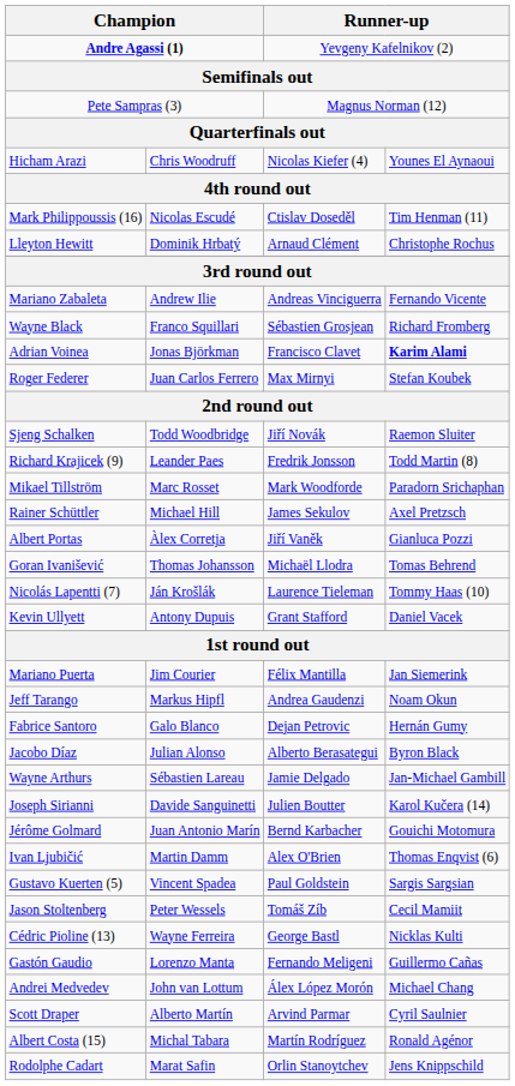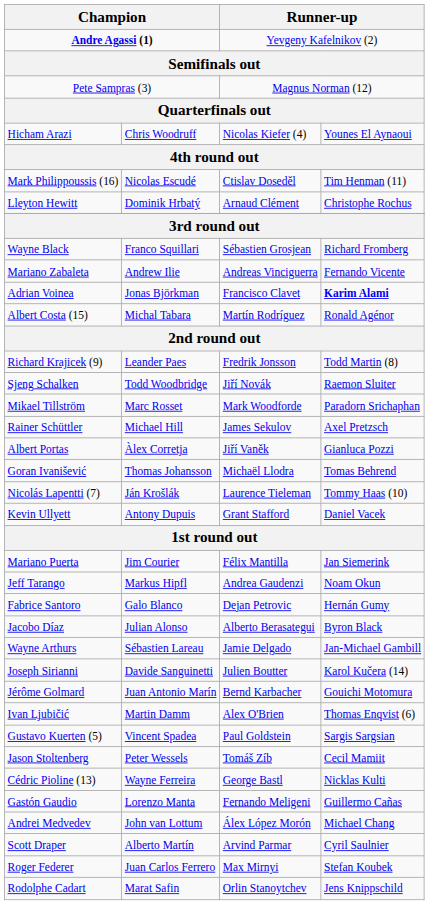 <table class="wikitable collapsible">
 <tr style=font-size:110%>
 <th colspan="2"><strong>Champion</strong></th>
 <th colspan="2">Runner-up</th>
 </tr>
 <tr align=center>
 <td colspan="2"> <small><strong><a href='#'>Andre Agassi</a> (1)</strong></small></td>
 <td colspan="2"> <small><a href='#'>Yevgeny Kafelnikov</a> (2)</small></td>
 </tr>
 <tr style=font-size:110%>
 <th colspan="4">Semifinals out</th>
 </tr>
 <tr align=center>
 <td colspan="2"> <small><a href='#'>Pete Sampras</a> (3)</small></td>
 <td colspan="2"> <small><a href='#'>Magnus Norman</a> (12)</small></td>
 </tr>
 <tr style=font-size:110%>
 <th colspan="4">Quarterfinals out</th>
 </tr>
 <tr>
 <td> <small><a href='#'>Hicham Arazi</a></small></td>
 <td> <small><a href='#'>Chris Woodruff</a></small></td>
 <td> <small><a href='#'>Nicolas Kiefer</a> (4)</small></td>
 <td> <small><a href='#'>Younes El Aynaoui</a></small></td>
 </tr>
 <tr style=font-size:110%>
 <th colspan="4">4th round out</th>
 </tr>
 <tr>
 <td> <small><a href='#'>Mark Philippoussis</a> (16)</small></td>
 <td> <small><a href='#'>Nicolas Escudé</a> </small></td>
 <td> <small><a href='#'>Ctislav Doseděl</a> </small></td>
 <td> <small><a href='#'>Tim Henman</a> (11)</small></td>
 </tr>
 <tr>
 <td> <small><a href='#'>Lleyton Hewitt</a></small></td>
 <td> <small><a href='#'>Dominik Hrbatý</a> </small></td>
 <td> <small><a href='#'>Arnaud Clément</a> </small></td>
 <td> <small><a href='#'>Christophe Rochus</a> </small></td>
 </tr>
 <tr>
 </tr>
 <tr style=font-size:110%>
 <th colspan="4">3rd round out</th>
 </tr>
 <tr>
+<td> <small><a href='#'>Wayne Black</a> </small></td>
+<td> <small><a href='#'>Franco Squillari</a> </small></td>
+<td> <small><a href='#'>Sébastien Grosjean</a> </small></td>
+<td> <small><a href='#'>Richard Fromberg</a></small></td>
+</tr>
+<tr>
 <td> <small><a href='#'>Mariano Zabaleta</a> </small></td>
 <td> <small><a href='#'>Andrew Ilie</a>  </small></td>
 <td> <small><a href='#'>Andreas Vinciguerra</a> </small></td>
 <td> <small><a href='#'>Fernando Vicente</a> </small></td>
-</tr>
-<tr>
-<td> <small><a href='#'>Wayne Black</a> </small></td>
-<td> <small><a href='#'>Franco Squillari</a> </small></td>
-<td> <small><a href='#'>Sébastien Grosjean</a> </small></td>
-<td> <small><a href='#'>Richard Fromberg</a></small></td>
 </tr>
 <tr>
 <td> <small><a href='#'>Adrian Voinea</a></small></td>
 <td> <small><a href='#'>Jonas Björkman</a>  </small></td>
 <td> <small><a href='#'>Francisco Clavet</a>  </small></td>
 <td><strong> <small><a href='#'>Karim Alami</a></small></strong></td>
 </tr>
 <tr>
-<td> <small><a href='#'>Roger Federer</a>  </small></td>
-<td> <small><a href='#'>Juan Carlos Ferrero</a></small></td>
-<td> <small><a href='#'>Max Mirnyi</a></small></td>
-<td> <small><a href='#'>Stefan Koubek</a></small></td>
+<td> <small><a href='#'>Albert Costa</a> (15)</small></td>
+<td> <small><a href='#'>Michal Tabara</a> </small></td>
+<td> <small><a href='#'>Martín Rodríguez</a> </small></td>
+<td> <small><a href='#'>Ronald Agénor</a></small></td>
 </tr>
 <tr style=font-size:110%>
 <th colspan="4">2nd round out</th>
+</tr>
+<tr>
+<td> <small><a href='#'>Richard Krajicek</a> (9)</small></td>
+<td> <small><a href='#'>Leander Paes</a> </small></td>
+<td> <small><a href='#'>Fredrik Jonsson</a></small></td>
+<td> <small><a href='#'>Todd Martin</a> (8)</small></td>
 </tr>
 <tr>
 <td> <small><a href='#'>Sjeng Schalken</a> </small></td>
 <td> <small><a href='#'>Todd Woodbridge</a> </small></td>
 <td> <small><a href='#'>Jiří Novák</a> </small></td>
 <td> <small><a href='#'>Raemon Sluiter</a></small></td>
-</tr>
-<tr>
-<td> <small><a href='#'>Richard Krajicek</a> (9)</small></td>
-<td> <small><a href='#'>Leander Paes</a> </small></td>
-<td> <small><a href='#'>Fredrik Jonsson</a></small></td>
-<td> <small><a href='#'>Todd Martin</a> (8)</small></td>
 </tr>
 <tr>
 <td> <small><a href='#'>Mikael Tillström</a></small></td>
 <td> <small><a href='#'>Marc Rosset</a> </small></td>
 <td> <small><a href='#'>Mark Woodforde</a> </small></td>
 <td> <small><a href='#'>Paradorn Srichaphan</a></small></td>
 </tr>
 <tr>
 <td> <small><a href='#'>Rainer Schüttler</a> </small></td>
 <td> <small><a href='#'>Michael Hill</a> </small></td>
 <td> <small><a href='#'>James Sekulov</a></small></td>
 <td> <small><a href='#'>Axel Pretzsch</a></small></td>
 </tr>
 <tr>
 <td> <small><a href='#'>Albert Portas</a> </small></td>
 <td> <small><a href='#'>Àlex Corretja</a> </small></td>
 <td> <small><a href='#'>Jiří Vaněk</a></small></td>
 <td> <small><a href='#'>Gianluca Pozzi</a></small></td>
 </tr>
 <tr>
 <td> <small><a href='#'>Goran Ivanišević</a></small></td>
 <td> <small><a href='#'>Thomas Johansson</a> </small></td>
 <td> <small><a href='#'>Michaël Llodra</a></small></td>
 <td> <small><a href='#'>Tomas Behrend</a></small></td>
 </tr>
 <tr>
 <td> <small><a href='#'>Nicolás Lapentti</a> (7)</small></td>
 <td> <small><a href='#'>Ján Krošlák</a></small></td>
 <td> <small><a href='#'>Laurence Tieleman</a> </small></td>
 <td> <small><a href='#'>Tommy Haas</a> (10)</small></td>
 </tr>
 <tr>
 <td> <small><a href='#'>Kevin Ullyett</a> </small></td>
 <td> <small><a href='#'>Antony Dupuis</a></small></td>
 <td> <small><a href='#'>Grant Stafford</a> </small></td>
 <td> <small><a href='#'>Daniel Vacek</a></small></td>
 </tr>
 <tr style=font-size:110%>
 <th colspan="4">1st round out</th>
 </tr>
 <tr>
 <td> <small><a href='#'>Mariano Puerta</a> </small></td>
 <td> <small><a href='#'>Jim Courier</a> </small></td>
 <td> <small><a href='#'>Félix Mantilla</a> </small></td>
 <td> <small><a href='#'>Jan Siemerink</a> </small></td>
 </tr>
 <tr>
 <td> <small><a href='#'>Jeff Tarango</a> </small></td>
 <td> <small><a href='#'>Markus Hipfl</a> </small></td>
 <td> <small><a href='#'>Andrea Gaudenzi</a> </small></td>
 <td> <small><a href='#'>Noam Okun</a> </small></td>
 </tr>
 <tr>
 <td> <small><a href='#'>Fabrice Santoro</a> </small></td>
 <td> <small><a href='#'>Galo Blanco</a> </small></td>
 <td> <small><a href='#'>Dejan Petrovic</a> </small></td>
 <td> <small><a href='#'>Hernán Gumy</a> </small></td>
 </tr>
 <tr>
 <td> <small><a href='#'>Jacobo Díaz</a> </small></td>
 <td> <small><a href='#'>Julian Alonso</a> </small></td>
 <td> <small><a href='#'>Alberto Berasategui</a> </small></td>
 <td> <small><a href='#'>Byron Black</a> </small></td>
 </tr>
 <tr>
 <td> <small><a href='#'>Wayne Arthurs</a> </small></td>
 <td> <small><a href='#'>Sébastien Lareau</a> </small></td>
 <td> <small><a href='#'>Jamie Delgado</a> </small></td>
 <td> <small><a href='#'>Jan-Michael Gambill</a></small></td>
 </tr>
 <tr>
 <td> <small><a href='#'>Joseph Sirianni</a> </small></td>
 <td> <small><a href='#'>Davide Sanguinetti</a> </small></td>
 <td> <small><a href='#'>Julien Boutter</a> </small></td>
 <td> <small><a href='#'>Karol Kučera</a> (14)</small></td>
 </tr>
 <tr>
 <td> <small><a href='#'>Jérôme Golmard</a> </small></td>
 <td> <small><a href='#'>Juan Antonio Marín</a> </small></td>
 <td> <small><a href='#'>Bernd Karbacher</a> </small></td>
 <td> <small><a href='#'>Gouichi Motomura</a> </small></td>
 </tr>
 <tr>
 <td> <small><a href='#'>Ivan Ljubičić</a> </small></td>
 <td> <small><a href='#'>Martin Damm</a> </small></td>
 <td> <small><a href='#'>Alex O'Brien</a> </small></td>
 <td> <small><a href='#'>Thomas Enqvist</a> (6)</small></td>
 </tr>
 <tr>
 <td> <small><a href='#'>Gustavo Kuerten</a> (5)</small></td>
 <td> <small><a href='#'>Vincent Spadea</a></small></td>
 <td> <small><a href='#'>Paul Goldstein</a> </small></td>
 <td> <small><a href='#'>Sargis Sargsian</a> </small></td>
 </tr>
 <tr>
 <td> <small><a href='#'>Jason Stoltenberg</a> </small></td>
 <td> <small><a href='#'>Peter Wessels</a> </small></td>
 <td> <small><a href='#'>Tomáš Zíb</a> </small></td>
 <td> <small><a href='#'>Cecil Mamiit</a> </small></td>
 </tr>
 <tr>
 <td> <small><a href='#'>Cédric Pioline</a> (13)</small></td>
 <td> <small><a href='#'>Wayne Ferreira</a></small></td>
 <td> <small><a href='#'>George Bastl</a> </small></td>
 <td> <small><a href='#'>Nicklas Kulti</a> </small></td>
 </tr>
 <tr>
 <td> <small><a href='#'>Gastón Gaudio</a> </small></td>
 <td> <small><a href='#'>Lorenzo Manta</a> </small></td>
 <td> <small><a href='#'>Fernando Meligeni</a> </small></td>
 <td> <small><a href='#'>Guillermo Cañas</a> </small></td>
 </tr>
 <tr>
 <td> <small><a href='#'>Andrei Medvedev</a> </small></td>
 <td> <small><a href='#'>John van Lottum</a> </small></td>
 <td> <small><a href='#'>Álex López Morón</a> </small></td>
 <td> <small><a href='#'>Michael Chang</a> </small></td>
 </tr>
 <tr>
 <td> <small><a href='#'>Scott Draper</a> </small></td>
 <td> <small><a href='#'>Alberto Martín</a> </small></td>
 <td> <small><a href='#'>Arvind Parmar</a> </small></td>
 <td> <small><a href='#'>Cyril Saulnier</a> </small></td>
 </tr>
 <tr>
-<td> <small><a href='#'>Albert Costa</a> (15)</small></td>
-<td> <small><a href='#'>Michal Tabara</a> </small></td>
-<td> <small><a href='#'>Martín Rodríguez</a> </small></td>
-<td> <small><a href='#'>Ronald Agénor</a></small></td>
+<td> <small><a href='#'>Roger Federer</a>  </small></td>
+<td> <small><a href='#'>Juan Carlos Ferrero</a></small></td>
+<td> <small><a href='#'>Max Mirnyi</a></small></td>
+<td> <small><a href='#'>Stefan Koubek</a></small></td>
 </tr>
 <tr>
 <td> <small><a href='#'>Rodolphe Cadart</a></small></td>
 <td> <small><a href='#'>Marat Safin</a> </small></td>
 <td> <small><a href='#'>Orlin Stanoytchev</a> </small></td>
 <td> <small><a href='#'>Jens Knippschild</a> </small></td>
 </tr>
 </table>
